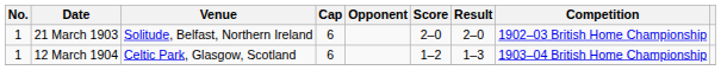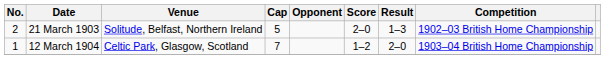 <table class="wikitable sortable">
 <tr>
 <th scope="col">No.</th>
 <th scope="col">Date</th>
 <th scope="col">Venue</th>
 <th scope="col">Cap</th>
 <th scope="col">Opponent</th>
 <th scope="col">Score</th>
 <th scope="col">Result</th>
 <th scope="col">Competition</th>
 <th scope="col" class="unsortable"></th>
 </tr>
 <tr>
-<td style="text-align: center;">1</td>
+<td style="text-align: center;">2</td>
 <td>21 March 1903</td>
 <td><a href='#'>Solitude</a>, Belfast, Northern Ireland</td>
-<td style="text-align: center;">6</td>
+<td style="text-align: center;">5</td>
 <td></td>
 <td style="text-align: center;">2–0</td>
-<td style="text-align: center;">2–0</td>
+<td style="text-align: center;">1–3</td>
 <td><a href='#'>1902–03 British Home Championship</a></td>
 <td style="text-align: center;"></td>
 </tr>
 <tr>
 <td style="text-align: center;">1</td>
 <td>12 March 1904</td>
 <td><a href='#'>Celtic Park</a>, Glasgow, Scotland</td>
-<td style="text-align: center;">6</td>
+<td style="text-align: center;">7</td>
 <td></td>
 <td style="text-align: center;">1–2</td>
-<td style="text-align: center;">1–3</td>
+<td style="text-align: center;">2–0</td>
 <td><a href='#'>1903–04 British Home Championship</a></td>
 <td style="text-align: center;"></td>
 </tr>
 <tr>
 </tr>
 </table>
